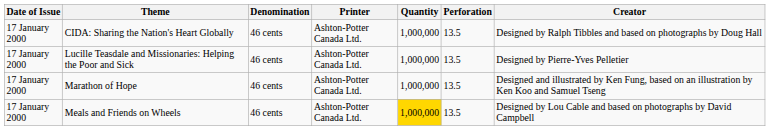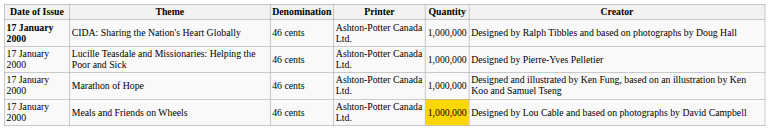 <table class="wikitable sortable">
 <tr>
 <th>Date of Issue</th>
 <th>Theme</th>
 <th>Denomination</th>
 <th>Printer</th>
 <th>Quantity</th>
-<th>Perforation</th>
 <th>Creator</th>
 </tr>
 <tr>
-<td>17 January 2000</td>
+<td><strong>17 January 2000</strong></td>
 <td>CIDA: Sharing the Nation's Heart Globally </td>
 <td>46 cents</td>
 <td>Ashton-Potter Canada Ltd.</td>
 <td>1,000,000</td>
-<td>13.5</td>
 <td>Designed by Ralph Tibbles and based on photographs by Doug Hall</td>
 </tr>
 <tr>
 <td>17 January 2000</td>
 <td>Lucille Teasdale and Missionaries: Helping the Poor and Sick  </td>
 <td>46 cents</td>
 <td>Ashton-Potter Canada Ltd.</td>
 <td>1,000,000</td>
-<td>13.5</td>
 <td>Designed by Pierre-Yves Pelletier</td>
 </tr>
 <tr>
 <td>17 January 2000</td>
 <td>Marathon of Hope </td>
 <td>46 cents</td>
 <td>Ashton-Potter Canada Ltd.</td>
 <td>1,000,000</td>
-<td>13.5</td>
 <td>Designed and illustrated by Ken Fung, based on an illustration by Ken Koo and Samuel Tseng</td>
 </tr>
 <tr>
 <td>17 January 2000</td>
 <td>Meals and Friends on Wheels </td>
 <td>46 cents</td>
 <td>Ashton-Potter Canada Ltd.</td>
 <td style="background: gold;">1,000,000</td>
-<td>13.5</td>
 <td>Designed by Lou Cable and based on photographs by David Campbell</td>
 </tr>
 </table>
